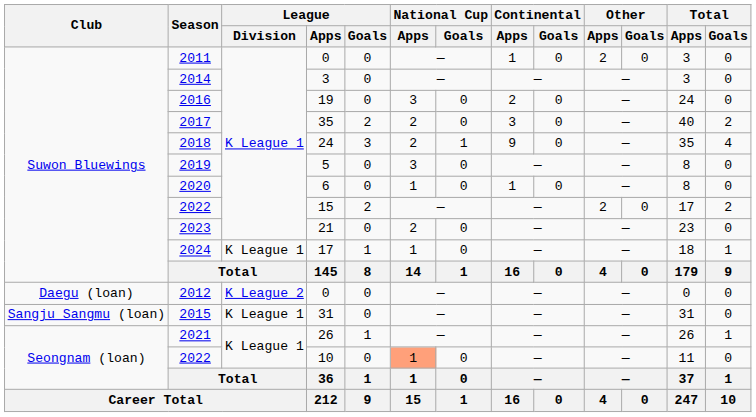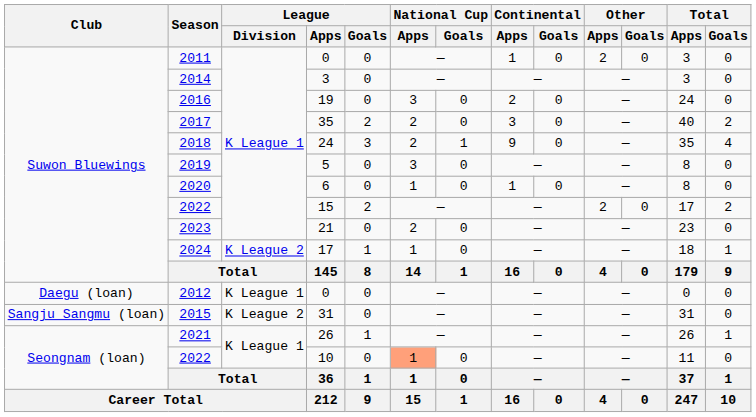 <table class="wikitable" style="text-align: center">
 <tr>
 <th rowspan="2">Club</th>
 <th rowspan="2">Season</th>
 <th colspan="3">League</th>
 <th colspan="2">National Cup</th>
 <th colspan="2">Continental</th>
 <th colspan="2">Other</th>
 <th colspan="2">Total</th>
 </tr>
 <tr>
 <th>Division</th>
 <th>Apps</th>
 <th>Goals</th>
 <th>Apps</th>
 <th>Goals</th>
 <th>Apps</th>
 <th>Goals</th>
 <th>Apps</th>
 <th>Goals</th>
 <th>Apps</th>
 <th>Goals</th>
 </tr>
 <tr>
 <td rowspan="11"><a href='#'>Suwon Bluewings</a></td>
 <td><a href='#'>2011</a></td>
 <td rowspan="9"><a href='#'>K League 1</a></td>
 <td>0</td>
 <td>0</td>
 <td colspan="2">—</td>
 <td>1</td>
 <td>0</td>
 <td>2</td>
 <td>0</td>
 <td>3</td>
 <td>0</td>
 </tr>
 <tr>
 <td><a href='#'>2014</a></td>
 <td>3</td>
 <td>0</td>
 <td colspan="2">—</td>
 <td colspan="2">—</td>
 <td colspan="2">—</td>
 <td>3</td>
 <td>0</td>
 </tr>
 <tr>
 <td><a href='#'>2016</a></td>
 <td>19</td>
 <td>0</td>
 <td>3</td>
 <td>0</td>
 <td>2</td>
 <td>0</td>
 <td colspan="2">—</td>
 <td>24</td>
 <td>0</td>
 </tr>
 <tr>
 <td><a href='#'>2017</a></td>
 <td>35</td>
 <td>2</td>
 <td>2</td>
 <td>0</td>
 <td>3</td>
 <td>0</td>
 <td colspan="2">—</td>
 <td>40</td>
 <td>2</td>
 </tr>
 <tr>
 <td><a href='#'>2018</a></td>
 <td>24</td>
 <td>3</td>
 <td>2</td>
 <td>1</td>
 <td>9</td>
 <td>0</td>
 <td colspan="2">—</td>
 <td>35</td>
 <td>4</td>
 </tr>
 <tr>
 <td><a href='#'>2019</a></td>
 <td>5</td>
 <td>0</td>
 <td>3</td>
 <td>0</td>
 <td colspan="2">—</td>
 <td colspan="2">—</td>
 <td>8</td>
 <td>0</td>
 </tr>
 <tr>
 <td><a href='#'>2020</a></td>
 <td>6</td>
 <td>0</td>
 <td>1</td>
 <td>0</td>
 <td>1</td>
 <td>0</td>
 <td colspan="2">—</td>
 <td>8</td>
 <td>0</td>
 </tr>
 <tr>
 <td><a href='#'>2022</a></td>
 <td>15</td>
 <td>2</td>
 <td colspan="2">—</td>
 <td colspan="2">—</td>
 <td>2</td>
 <td>0</td>
 <td>17</td>
 <td>2</td>
 </tr>
 <tr>
 <td><a href='#'>2023</a></td>
 <td>21</td>
 <td>0</td>
 <td>2</td>
 <td>0</td>
 <td colspan="2">—</td>
 <td colspan="2">—</td>
 <td>23</td>
 <td>0</td>
 </tr>
 <tr>
 <td><a href='#'>2024</a></td>
-<td>K League 1</td>
+<td><a href='#'>K League 2</a></td>
 <td>17</td>
 <td>1</td>
 <td>1</td>
 <td>0</td>
 <td colspan="2">—</td>
 <td colspan="2">—</td>
 <td>18</td>
 <td>1</td>
 </tr>
 <tr>
 <th colspan="2">Total</th>
 <th>145</th>
 <th>8</th>
 <th>14</th>
 <th>1</th>
 <th>16</th>
 <th>0</th>
 <th>4</th>
 <th>0</th>
 <th>179</th>
 <th>9</th>
 </tr>
 <tr>
 <td><a href='#'>Daegu</a> (loan)</td>
 <td><a href='#'>2012</a></td>
-<td><a href='#'>K League 2</a></td>
+<td>K League 1</td>
 <td>0</td>
 <td>0</td>
 <td colspan="2">—</td>
 <td colspan="2">—</td>
 <td colspan="2">—</td>
 <td>0</td>
 <td>0</td>
 </tr>
 <tr>
 <td><a href='#'>Sangju Sangmu</a> (loan)</td>
 <td><a href='#'>2015</a></td>
-<td>K League 1</td>
+<td>K League 2</td>
 <td>31</td>
 <td>0</td>
 <td colspan="2">—</td>
 <td colspan="2">—</td>
 <td colspan="2">—</td>
 <td>31</td>
 <td>0</td>
 </tr>
 <tr>
 <td rowspan="3"><a href='#'>Seongnam</a> (loan)</td>
 <td><a href='#'>2021</a></td>
 <td rowspan="2">K League 1</td>
 <td>26</td>
 <td>1</td>
 <td colspan="2">—</td>
 <td colspan="2">—</td>
 <td colspan="2">—</td>
 <td>26</td>
 <td>1</td>
 </tr>
 <tr>
 <td><a href='#'>2022</a></td>
 <td>10</td>
 <td>0</td>
 <td style="background: lightsalmon;">1</td>
 <td>0</td>
 <td colspan="2">—</td>
 <td colspan="2">—</td>
 <td>11</td>
 <td>0</td>
 </tr>
 <tr>
 <th colspan="2">Total</th>
 <th>36</th>
 <th>1</th>
 <th>1</th>
 <th>0</th>
 <th colspan="2">—</th>
 <th colspan="2">—</th>
 <th>37</th>
 <th>1</th>
 </tr>
 <tr>
 <th colspan="3">Career Total</th>
 <th>212</th>
 <th>9</th>
 <th>15</th>
 <th>1</th>
 <th>16</th>
 <th>0</th>
 <th>4</th>
 <th>0</th>
 <th>247</th>
 <th>10</th>
 </tr>
 </table>
